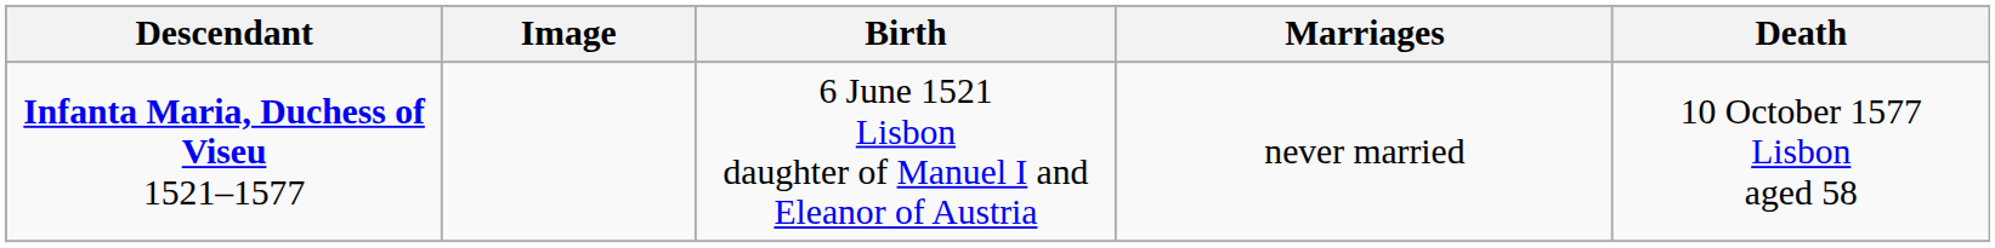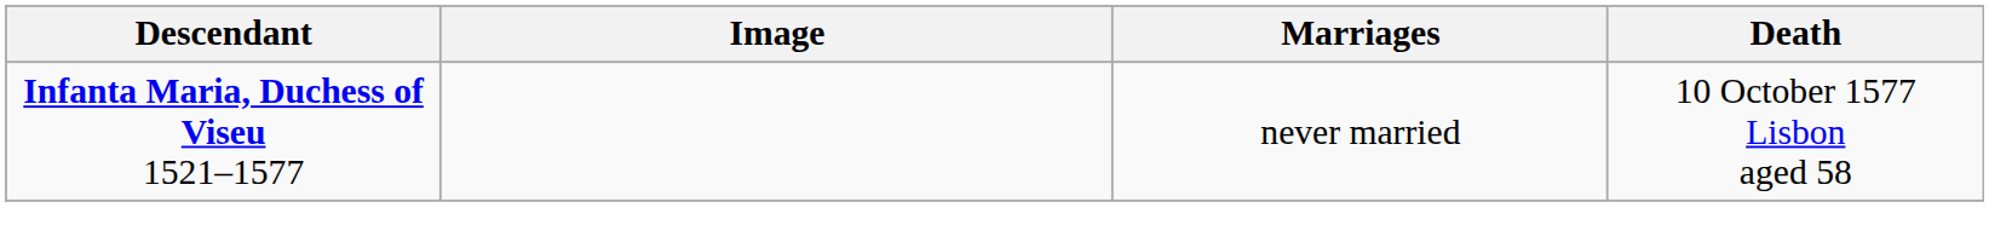 <table style="text-align:center; width:100%" class="wikitable">
 <tr>
 <th style="width:22%;">Descendant</th>
 <th style="width:105px;">Image</th>
-<th>Birth</th>
 <th style="width:25%;">Marriages</th>
 <th style="width:19%;">Death</th>
 </tr>
 <tr>
 <td><strong><a href='#'>Infanta Maria, Duchess of Viseu</a></strong><br>1521–1577</td>
 <td></td>
-<td>6 June 1521<br><a href='#'>Lisbon</a><br>daughter of <a href='#'>Manuel I</a> and <a href='#'>Eleanor of Austria</a></td>
 <td>never married</td>
 <td>10 October 1577<br><a href='#'>Lisbon</a><br>aged 58</td>
 </tr>
 </table>
